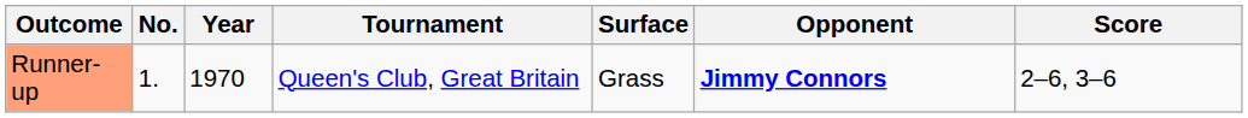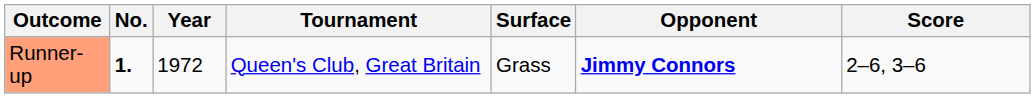 <table class="sortable wikitable">
 <tr>
 <th width=75>Outcome</th>
 <th width=20>No.</th>
 <th width=50>Year</th>
 <th width=200>Tournament</th>
 <th width=50>Surface</th>
 <th width=200>Opponent</th>
 <th width=140>Score</th>
 </tr>
 <tr>
 <td bgcolor=#ffa07a>Runner-up</td>
-<td>1.</td>
-<td>1970</td>
+<td><strong>1.</strong></td>
+<td>1972</td>
 <td><a href='#'>Queen's Club</a>, <a href='#'>Great Britain</a></td>
 <td>Grass</td>
 <td><strong> <a href='#'>Jimmy Connors</a></strong></td>
 <td>2–6, 3–6</td>
 </tr>
 </table>
